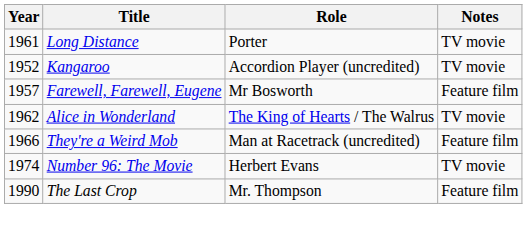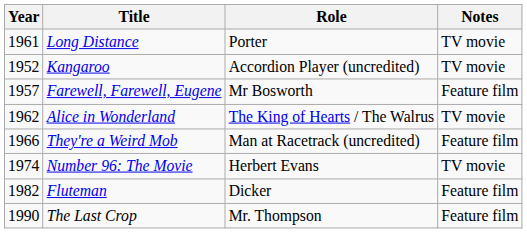 <table class="wikitable">
 <tr>
 <th>Year</th>
 <th>Title</th>
 <th>Role</th>
 <th>Notes</th>
 </tr>
 <tr>
 <td>1961</td>
 <td><em><a href='#'>Long Distance</a></em></td>
 <td>Porter</td>
 <td>TV movie</td>
 </tr>
 <tr>
 <td>1952</td>
 <td><em><a href='#'>Kangaroo</a></em></td>
 <td>Accordion Player (uncredited)</td>
 <td>TV movie</td>
 </tr>
 <tr>
 <td>1957</td>
 <td><em><a href='#'>Farewell, Farewell, Eugene</a></em></td>
 <td>Mr Bosworth</td>
 <td>Feature film</td>
 </tr>
 <tr>
 <td>1962</td>
 <td><em><a href='#'>Alice in Wonderland</a></em></td>
 <td><a href='#'>The King of Hearts</a> / The Walrus</td>
 <td>TV movie</td>
 </tr>
 <tr>
 <td>1966</td>
 <td><em><a href='#'>They're a Weird Mob</a></em></td>
 <td>Man at Racetrack (uncredited)</td>
 <td>Feature film</td>
 </tr>
 <tr>
 <td>1974</td>
 <td><em><a href='#'>Number 96: The Movie</a></em></td>
 <td>Herbert Evans</td>
 <td>TV movie</td>
 </tr>
 <tr>
+<td>1982</td>
+<td><em><a href='#'>Fluteman</a></em></td>
+<td>Dicker</td>
+<td>Feature film</td>
+</tr>
+<tr>
 <td>1990</td>
 <td><em>The Last Crop</em></td>
 <td>Mr. Thompson</td>
 <td>Feature film</td>
 </tr>
 </table>
